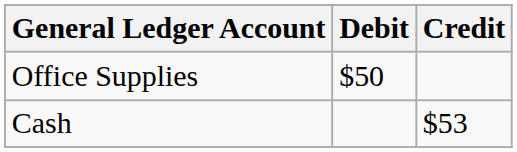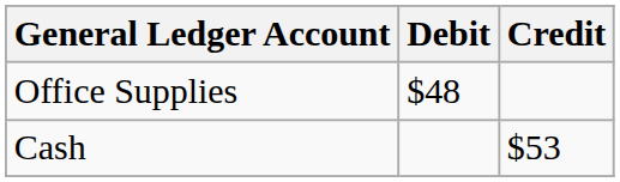 <table class="wikitable">
 <tr>
 <th>General Ledger Account</th>
 <th>Debit</th>
 <th>Credit</th>
 </tr>
 <tr>
 <td>Office Supplies</td>
-<td>$50</td>
+<td>$48</td>
 <td></td>
 </tr>
 <tr>
 <td>Cash</td>
 <td></td>
 <td>$53</td>
 </tr>
 </table>
